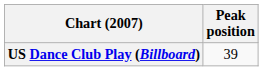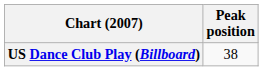 <table class="wikitable plainrowheaders" style="text-align:center">
 <tr>
 <th>Chart (2007)</th>
 <th>Peak<br>position</th>
 </tr>
 <tr>
 <th scope="row">US <a href='#'>Dance Club Play</a> (<em><a href='#'>Billboard</a></em>)<br></th>
-<td>39</td>
+<td>38</td>
 </tr>
 </table>
